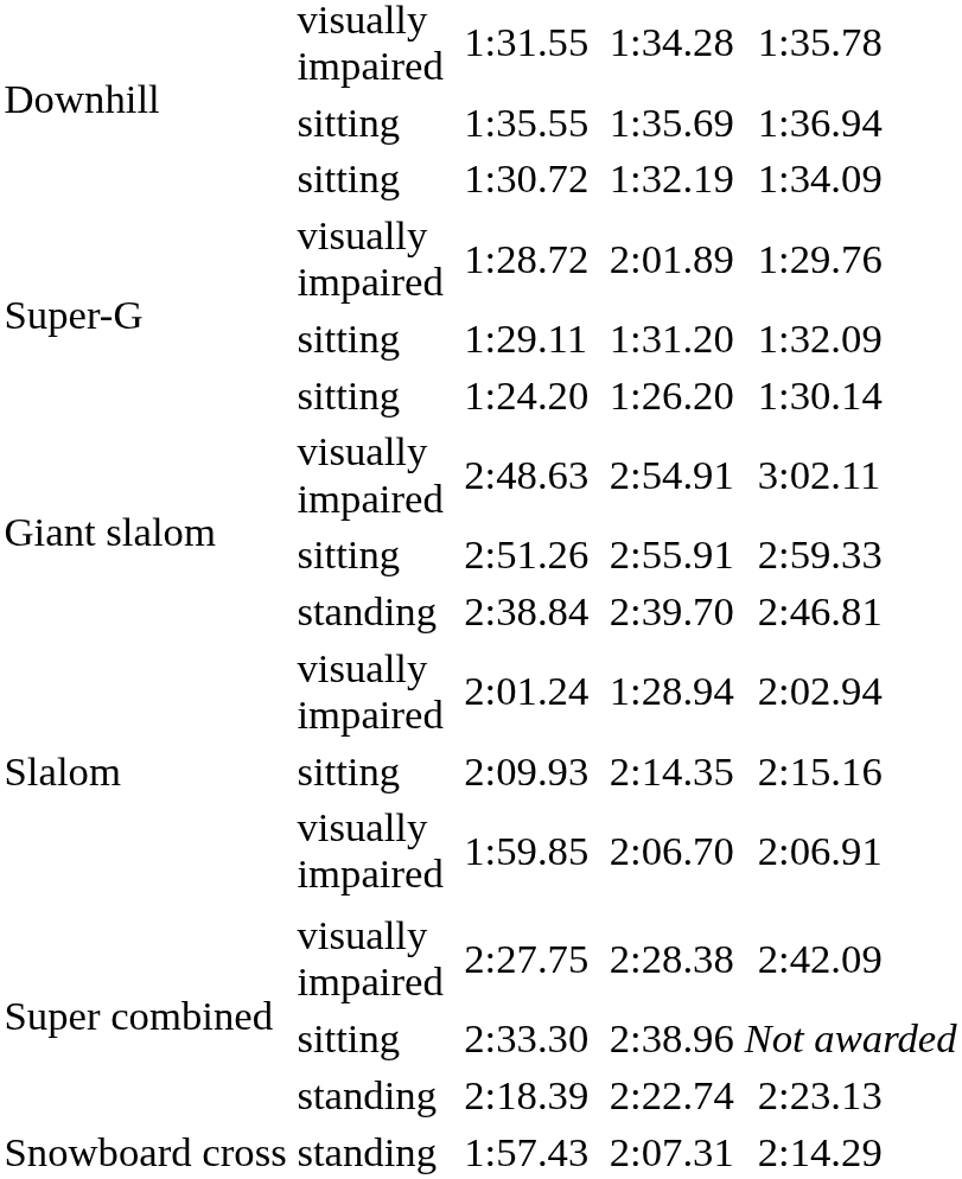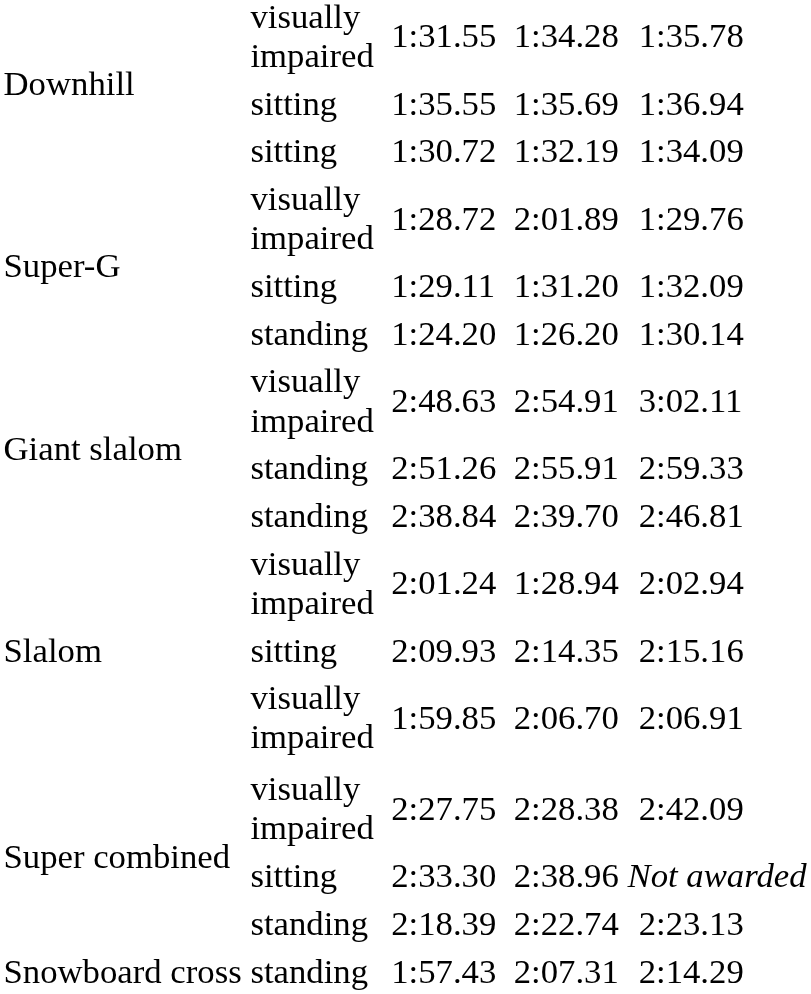 <table>
 <tr>
 <td rowspan="3">Downhill<br></td>
 <td>visually<br>impaired</td>
 <td></td>
 <td>1:31.55</td>
 <td></td>
 <td>1:34.28</td>
 <td></td>
 <td>1:35.78</td>
 </tr>
 <tr>
 <td>sitting</td>
 <td></td>
 <td>1:35.55</td>
 <td></td>
 <td>1:35.69</td>
 <td></td>
 <td>1:36.94</td>
 </tr>
 <tr>
 <td>sitting</td>
 <td></td>
 <td>1:30.72</td>
 <td></td>
 <td>1:32.19</td>
 <td></td>
 <td>1:34.09</td>
 </tr>
 <tr>
 <td rowspan="3">Super-G<br></td>
 <td>visually<br>impaired</td>
 <td></td>
 <td>1:28.72</td>
 <td></td>
 <td>2:01.89</td>
 <td></td>
 <td>1:29.76</td>
 </tr>
 <tr>
 <td>sitting</td>
 <td></td>
 <td>1:29.11</td>
 <td></td>
 <td>1:31.20</td>
 <td></td>
 <td>1:32.09</td>
 </tr>
 <tr>
-<td>sitting</td>
+<td>standing</td>
 <td></td>
 <td>1:24.20</td>
 <td></td>
 <td>1:26.20</td>
 <td></td>
 <td>1:30.14</td>
 </tr>
 <tr>
 <td rowspan="3">Giant slalom<br></td>
 <td>visually<br>impaired</td>
 <td></td>
 <td>2:48.63</td>
 <td></td>
 <td>2:54.91</td>
 <td></td>
 <td>3:02.11</td>
 </tr>
 <tr>
-<td>sitting</td>
+<td>standing</td>
 <td></td>
 <td>2:51.26</td>
 <td></td>
 <td>2:55.91</td>
 <td></td>
 <td>2:59.33</td>
 </tr>
 <tr>
 <td>standing</td>
 <td></td>
 <td>2:38.84</td>
 <td></td>
 <td>2:39.70</td>
 <td></td>
 <td>2:46.81</td>
 </tr>
 <tr>
 <td rowspan="3">Slalom<br></td>
 <td>visually<br>impaired</td>
 <td></td>
 <td>2:01.24</td>
 <td></td>
 <td>1:28.94</td>
 <td></td>
 <td>2:02.94</td>
 </tr>
 <tr>
 <td>sitting</td>
 <td></td>
 <td>2:09.93</td>
 <td></td>
 <td>2:14.35</td>
 <td></td>
 <td>2:15.16</td>
 </tr>
 <tr>
 <td>visually<br>impaired</td>
 <td></td>
 <td>1:59.85</td>
 <td></td>
 <td>2:06.70</td>
 <td></td>
 <td>2:06.91</td>
 </tr>
 <tr>
 </tr>
 <tr>
 <td rowspan="3">Super combined<br></td>
 <td>visually<br>impaired</td>
 <td></td>
 <td>2:27.75</td>
 <td></td>
 <td>2:28.38</td>
 <td></td>
 <td>2:42.09</td>
 </tr>
 <tr>
 <td>sitting</td>
 <td></td>
 <td>2:33.30</td>
 <td></td>
 <td>2:38.96</td>
 <td colspan=2><em>Not awarded</em></td>
 </tr>
 <tr>
 <td>standing</td>
 <td></td>
 <td>2:18.39</td>
 <td></td>
 <td>2:22.74</td>
 <td></td>
 <td>2:23.13</td>
 </tr>
 <tr>
 <td>Snowboard cross<br></td>
 <td>standing</td>
 <td></td>
 <td>1:57.43</td>
 <td></td>
 <td>2:07.31</td>
 <td></td>
 <td>2:14.29</td>
 </tr>
 </table>
